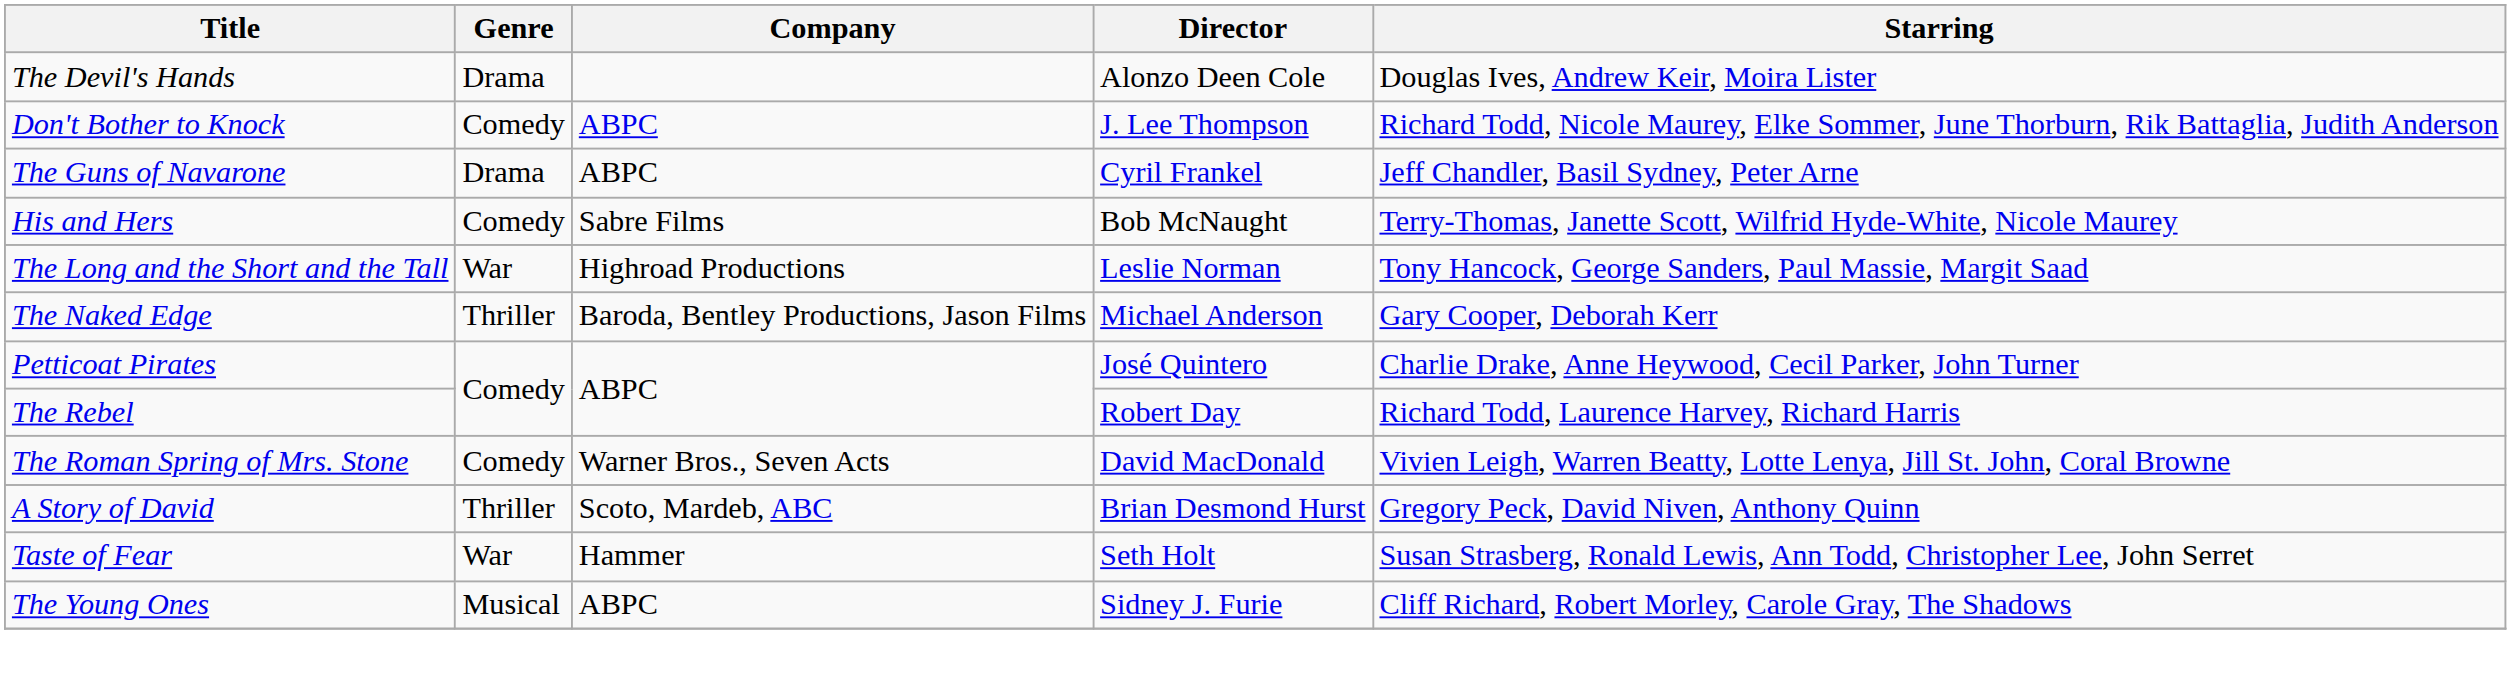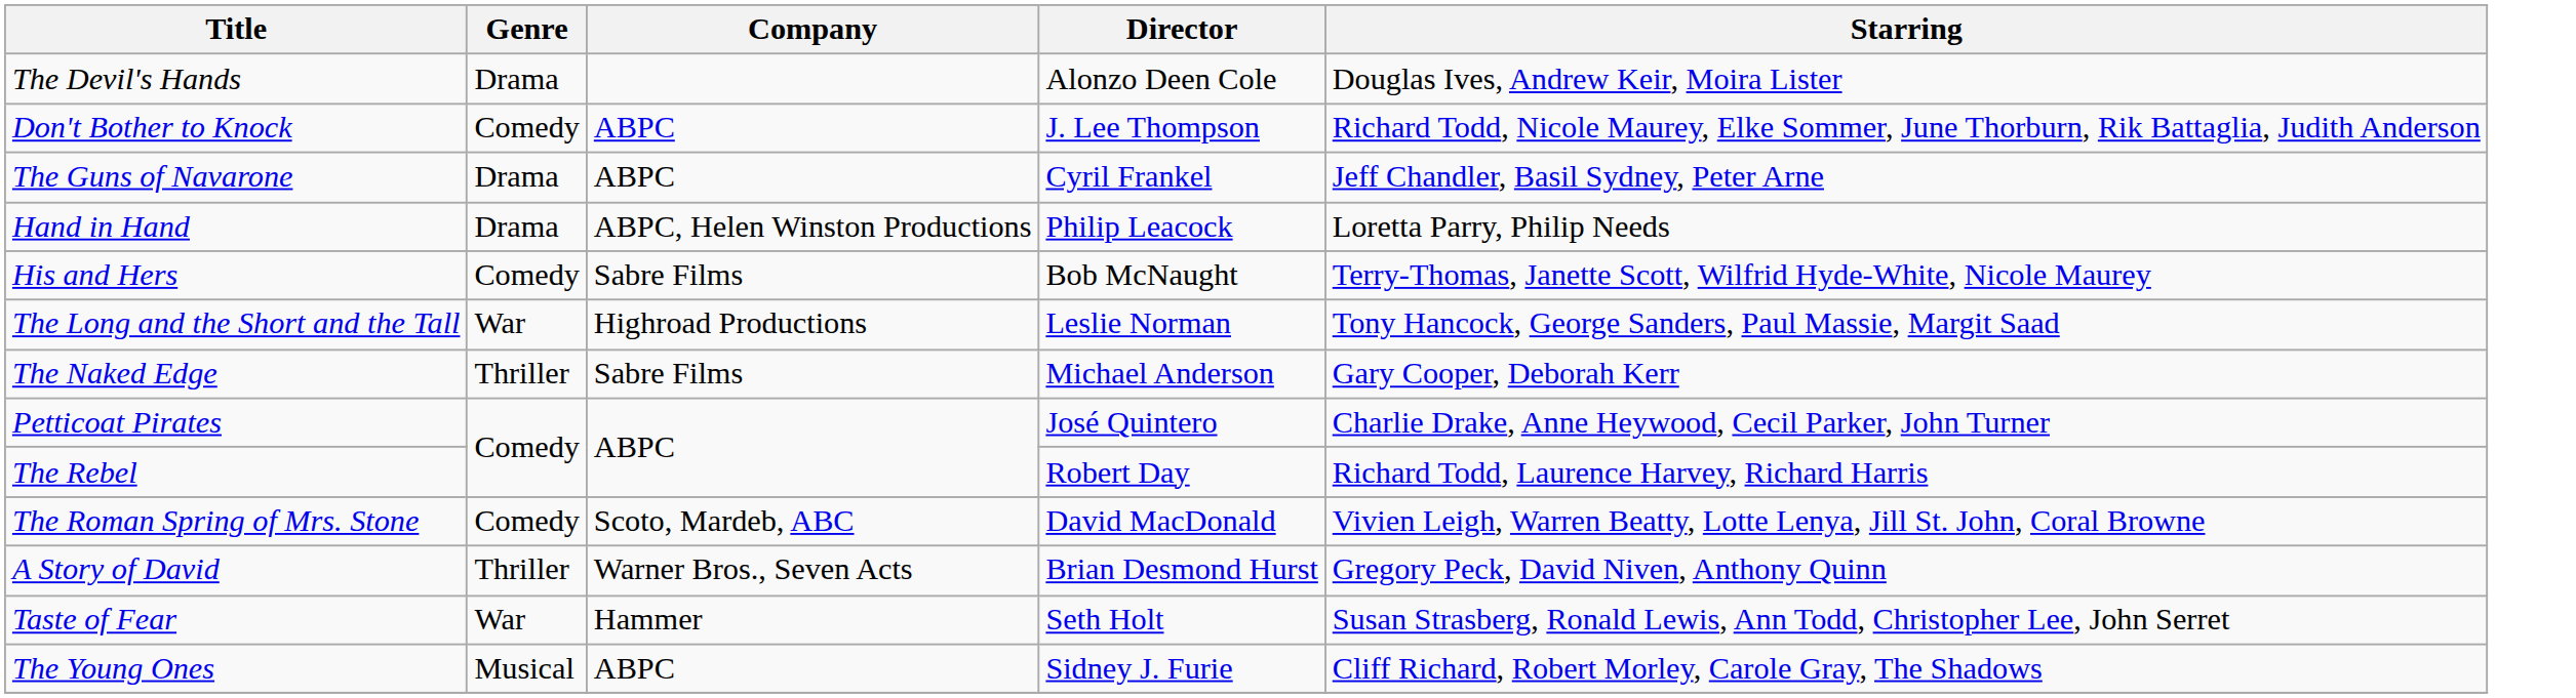 <table class="wikitable unsortable">
 <tr>
 <th>Title</th>
 <th>Genre</th>
 <th>Company</th>
 <th>Director</th>
 <th>Starring</th>
 </tr>
 <tr>
 <td><em>The Devil's Hands</em></td>
 <td>Drama</td>
 <td></td>
 <td>Alonzo Deen Cole</td>
 <td>Douglas Ives, <a href='#'>Andrew Keir</a>, <a href='#'>Moira Lister</a></td>
 </tr>
 <tr>
 <td><em><a href='#'>Don't Bother to Knock</a></em></td>
 <td>Comedy</td>
 <td><a href='#'>ABPC</a></td>
 <td><a href='#'>J. Lee Thompson</a></td>
 <td><a href='#'>Richard Todd</a>, <a href='#'>Nicole Maurey</a>, <a href='#'>Elke Sommer</a>, <a href='#'>June Thorburn</a>, <a href='#'>Rik Battaglia</a>, <a href='#'>Judith Anderson</a></td>
 </tr>
 <tr>
 <td><em><a href='#'>The Guns of Navarone</a></em></td>
 <td>Drama</td>
 <td>ABPC</td>
 <td><a href='#'>Cyril Frankel</a></td>
 <td><a href='#'>Jeff Chandler</a>, <a href='#'>Basil Sydney</a>, <a href='#'>Peter Arne</a></td>
 </tr>
 <tr>
+<td><em><a href='#'>Hand in Hand</a></em></td>
+<td>Drama</td>
+<td>ABPC, Helen Winston Productions</td>
+<td><a href='#'>Philip Leacock</a></td>
+<td>Loretta Parry, Philip Needs</td>
+</tr>
+<tr>
 <td><em><a href='#'>His and Hers</a></em></td>
 <td>Comedy</td>
 <td>Sabre Films</td>
 <td>Bob McNaught</td>
 <td><a href='#'>Terry-Thomas</a>, <a href='#'>Janette Scott</a>, <a href='#'>Wilfrid Hyde-White</a>, <a href='#'>Nicole Maurey</a></td>
 </tr>
 <tr>
 <td><em><a href='#'>The Long and the Short and the Tall</a></em></td>
 <td>War</td>
 <td>Highroad Productions</td>
 <td><a href='#'>Leslie Norman</a></td>
 <td><a href='#'>Tony Hancock</a>, <a href='#'>George Sanders</a>, <a href='#'>Paul Massie</a>, <a href='#'>Margit Saad</a></td>
 </tr>
 <tr>
 <td><em><a href='#'>The Naked Edge</a></em></td>
 <td>Thriller</td>
-<td>Baroda, Bentley Productions, Jason Films</td>
+<td>Sabre Films</td>
 <td><a href='#'>Michael Anderson</a></td>
 <td><a href='#'>Gary Cooper</a>, <a href='#'>Deborah Kerr</a></td>
 </tr>
 <tr>
 <td><em><a href='#'>Petticoat Pirates</a></em></td>
 <td rowspan="2">Comedy</td>
 <td rowspan="2">ABPC</td>
 <td><a href='#'>José Quintero</a></td>
 <td><a href='#'>Charlie Drake</a>, <a href='#'>Anne Heywood</a>, <a href='#'>Cecil Parker</a>, <a href='#'>John Turner</a></td>
 </tr>
 <tr>
 <td><em><a href='#'>The Rebel</a></em></td>
 <td><a href='#'>Robert Day</a></td>
 <td><a href='#'>Richard Todd</a>, <a href='#'>Laurence Harvey</a>, <a href='#'>Richard Harris</a></td>
 </tr>
 <tr>
 <td><em><a href='#'>The Roman Spring of Mrs. Stone</a></em></td>
 <td>Comedy</td>
-<td>Warner Bros., Seven Acts</td>
+<td>Scoto, Mardeb, <a href='#'>ABC</a></td>
 <td><a href='#'>David MacDonald</a></td>
 <td><a href='#'>Vivien Leigh</a>, <a href='#'>Warren Beatty</a>, <a href='#'>Lotte Lenya</a>, <a href='#'>Jill St. John</a>, <a href='#'>Coral Browne</a></td>
 </tr>
 <tr>
 <td><em><a href='#'>A Story of David</a></em></td>
 <td>Thriller</td>
-<td>Scoto, Mardeb, <a href='#'>ABC</a></td>
+<td>Warner Bros., Seven Acts</td>
 <td><a href='#'>Brian Desmond Hurst</a></td>
 <td><a href='#'>Gregory Peck</a>, <a href='#'>David Niven</a>, <a href='#'>Anthony Quinn</a></td>
 </tr>
 <tr>
 <td><em><a href='#'>Taste of Fear</a></em></td>
 <td>War</td>
 <td>Hammer</td>
 <td><a href='#'>Seth Holt</a></td>
 <td><a href='#'>Susan Strasberg</a>, <a href='#'>Ronald Lewis</a>, <a href='#'>Ann Todd</a>, <a href='#'>Christopher Lee</a>, John Serret</td>
 </tr>
 <tr>
 <td><em><a href='#'>The Young Ones</a></em></td>
 <td>Musical</td>
 <td>ABPC</td>
 <td><a href='#'>Sidney J. Furie</a></td>
 <td><a href='#'>Cliff Richard</a>, <a href='#'>Robert Morley</a>, <a href='#'>Carole Gray</a>, <a href='#'>The Shadows</a></td>
 </tr>
 <tr>
 </tr>
 </table>
